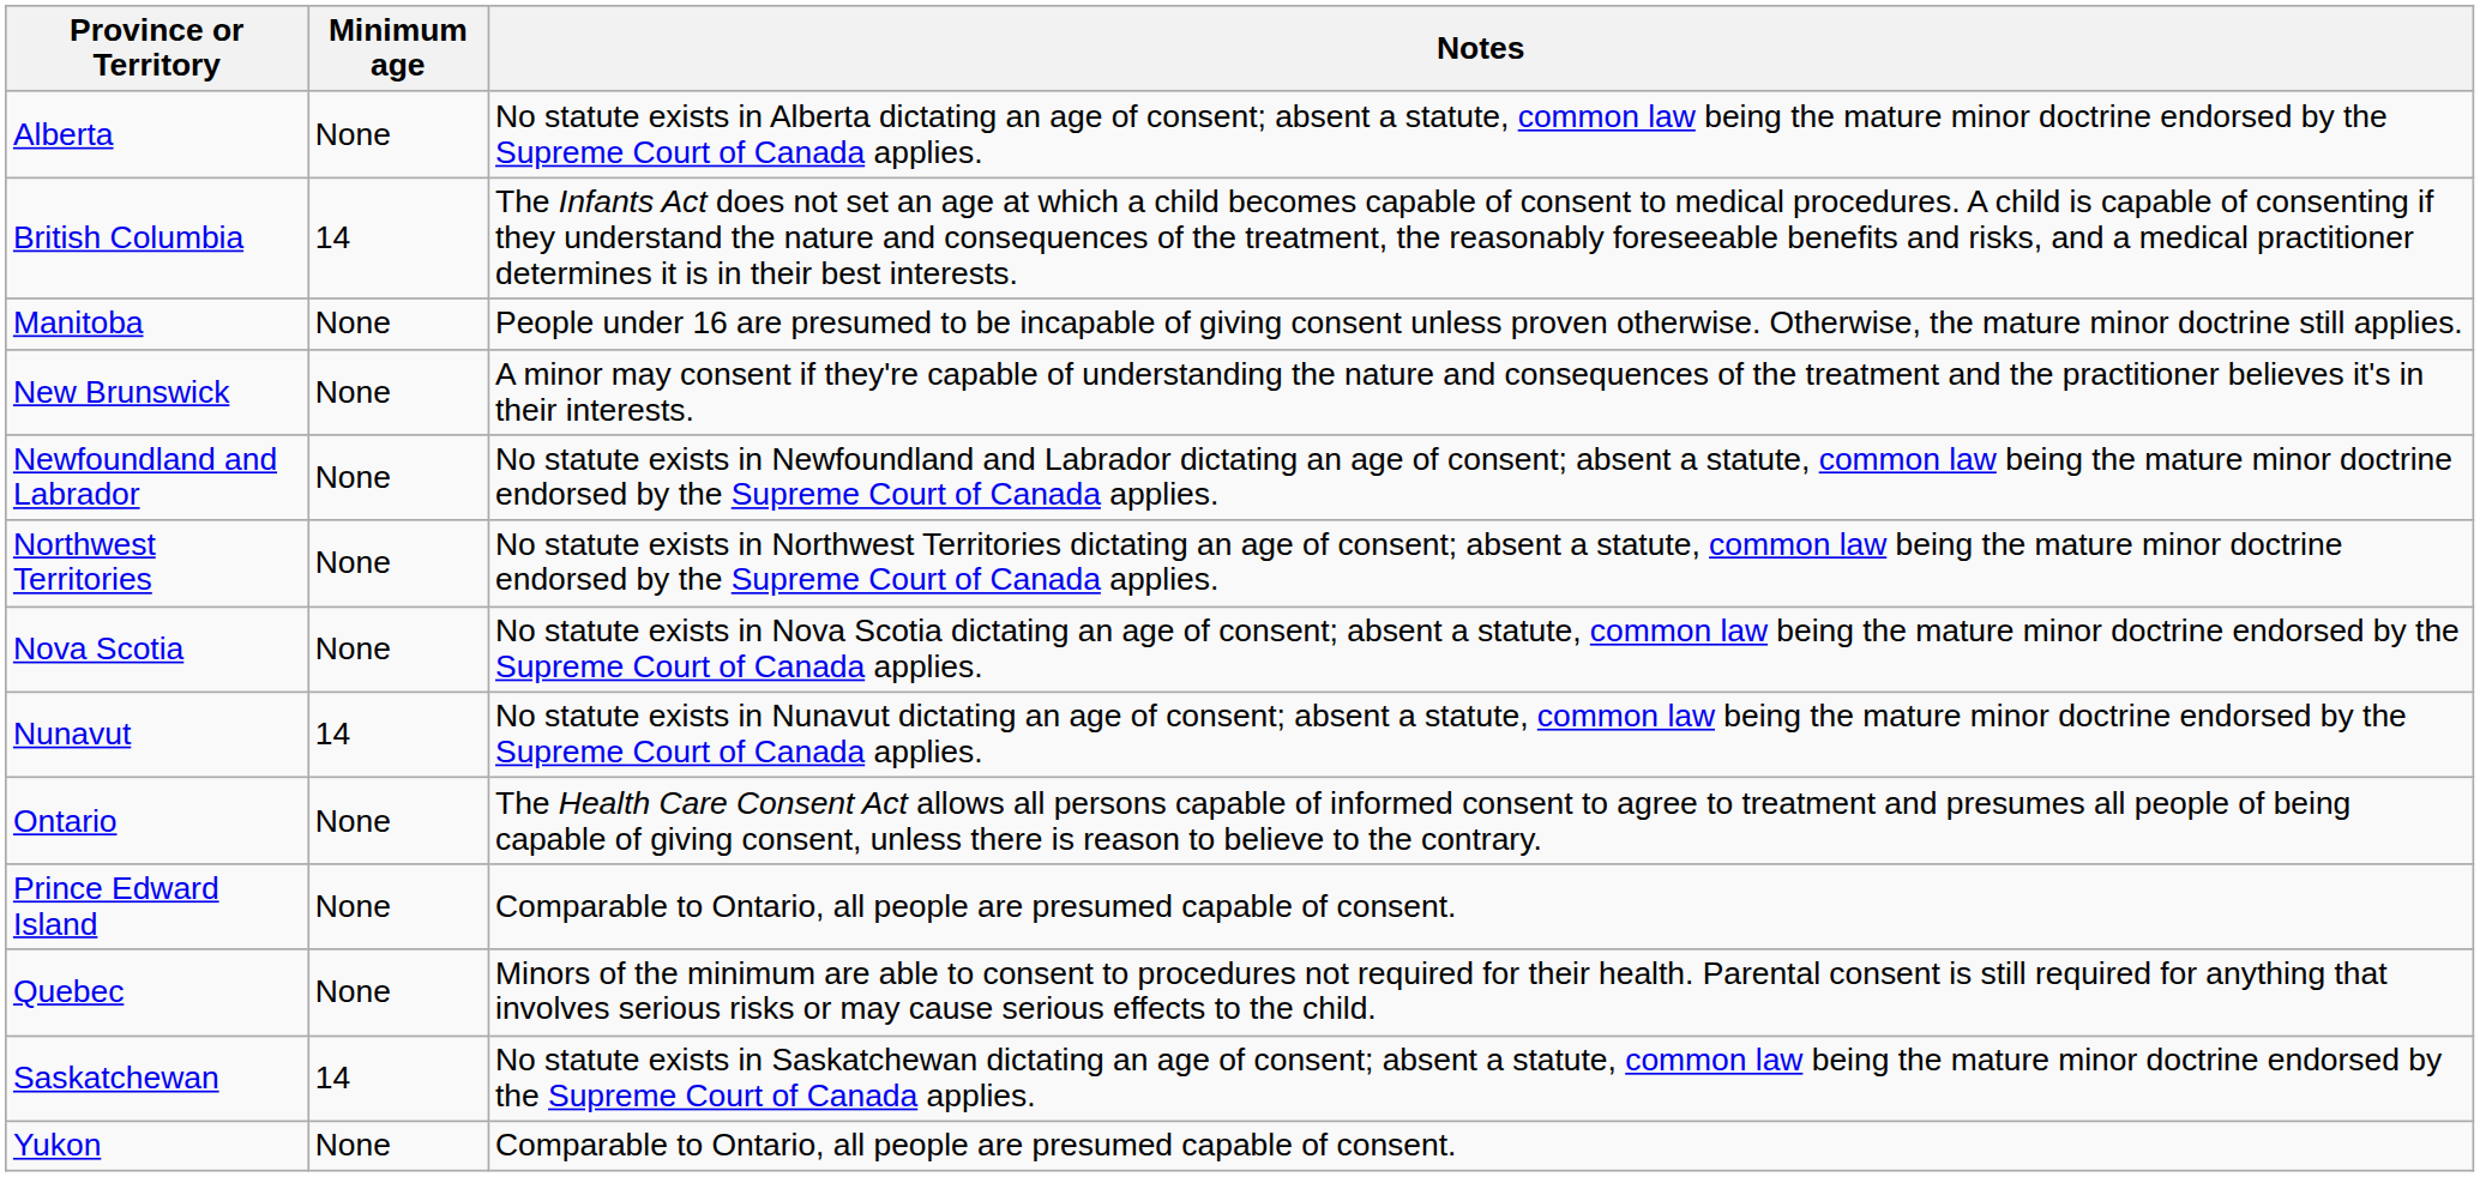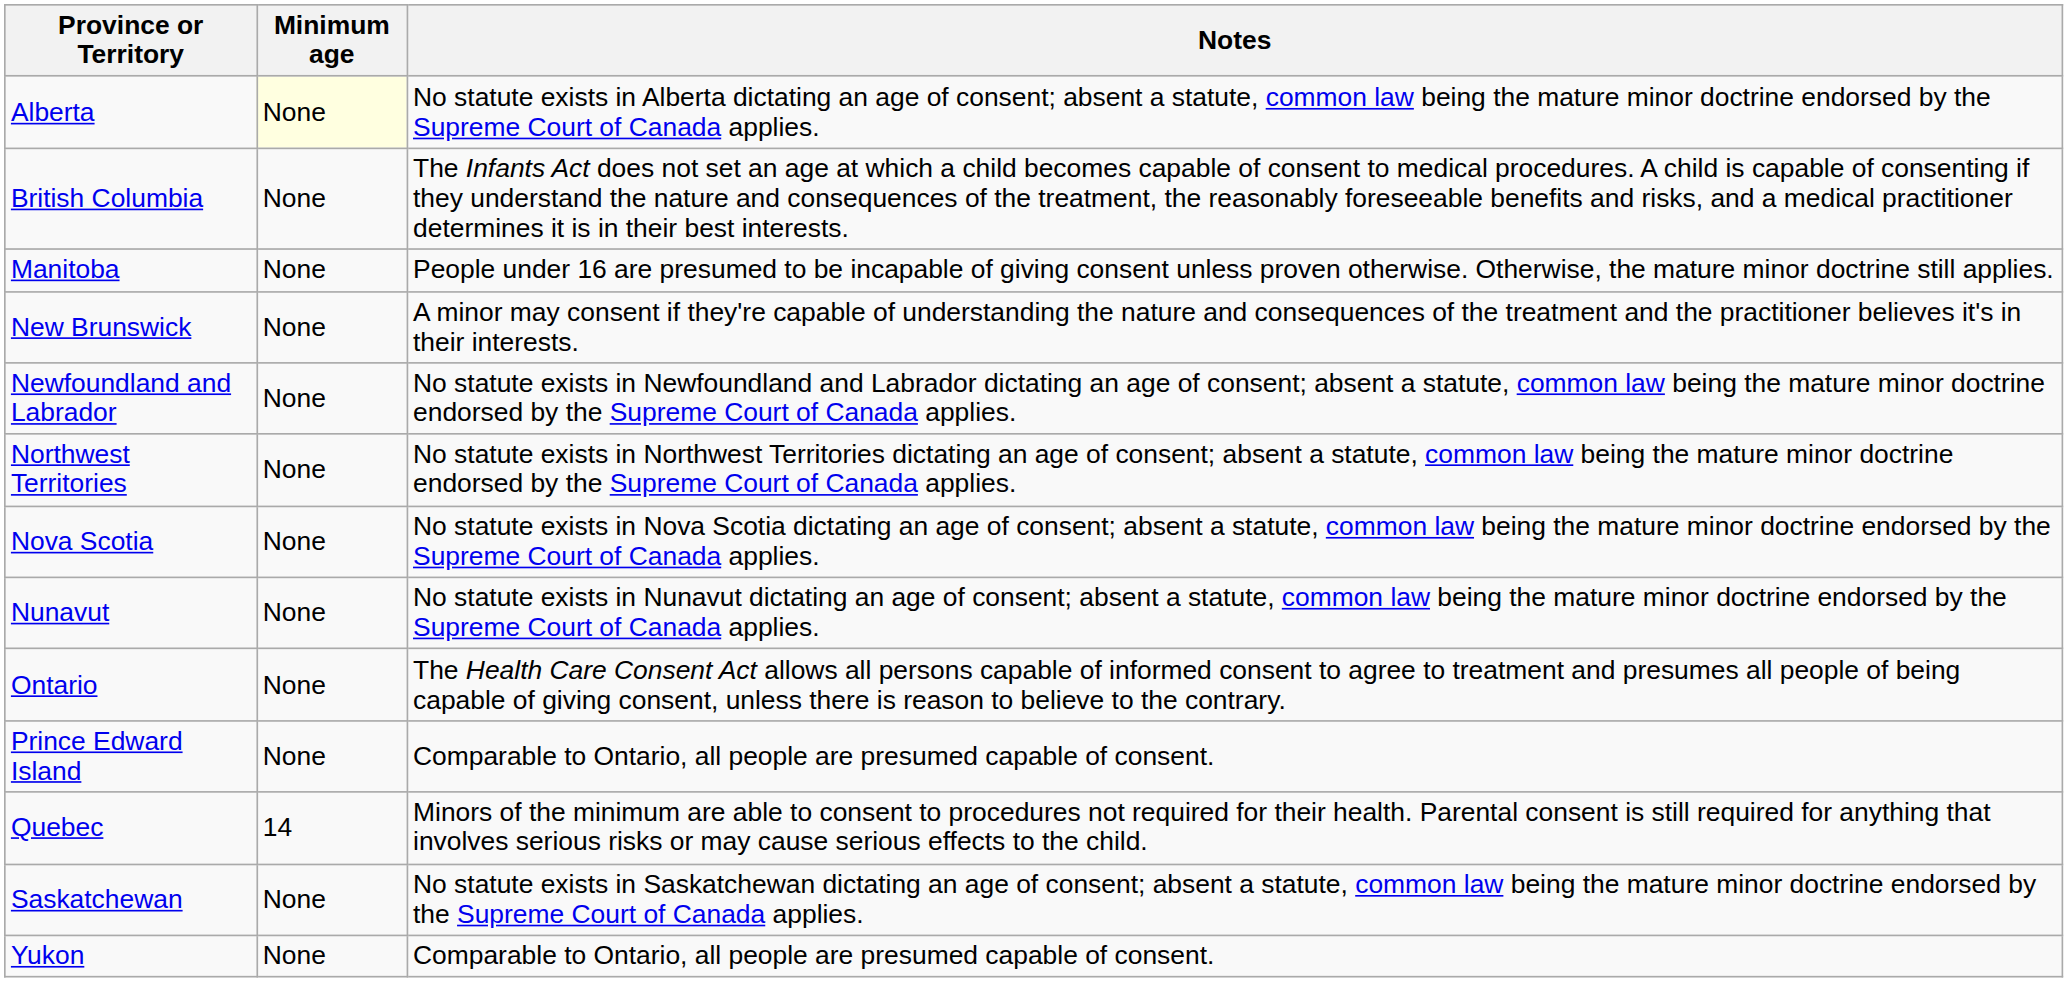 <table class="wikitable sortable">
 <tr>
 <th>Province or Territory</th>
 <th>Minimum age</th>
 <th>Notes</th>
 </tr>
 <tr>
 <td><a href='#'>Alberta</a></td>
-<td>None</td>
+<td style="background: lightyellow;">None</td>
 <td>No statute exists in Alberta dictating an age of consent; absent a statute, <a href='#'>common law</a> being the mature minor doctrine endorsed by the <a href='#'>Supreme Court of Canada</a> applies.</td>
 </tr>
 <tr>
 <td><a href='#'>British Columbia</a></td>
-<td>14</td>
+<td>None</td>
 <td>The <em>Infants Act</em> does not set an age at which a child becomes capable of consent to medical procedures. A child is capable of consenting if they understand the nature and consequences of the treatment, the reasonably foreseeable benefits and risks, and a medical practitioner determines it is in their best interests.</td>
 </tr>
 <tr>
 <td><a href='#'>Manitoba</a></td>
 <td>None</td>
 <td>People under 16 are presumed to be incapable of giving consent unless proven otherwise. Otherwise, the mature minor doctrine still applies.</td>
 </tr>
 <tr>
 <td><a href='#'>New Brunswick</a></td>
 <td>None</td>
 <td>A minor may consent if they're capable of understanding the nature and consequences of the treatment and the practitioner believes it's in their interests.</td>
 </tr>
 <tr>
 <td><a href='#'>Newfoundland and Labrador</a></td>
 <td>None</td>
 <td>No statute exists in Newfoundland and Labrador dictating an age of consent; absent a statute, <a href='#'>common law</a> being the mature minor doctrine endorsed by the <a href='#'>Supreme Court of Canada</a> applies.</td>
 </tr>
 <tr>
 <td><a href='#'>Northwest Territories</a></td>
 <td>None</td>
 <td>No statute exists in Northwest Territories dictating an age of consent; absent a statute, <a href='#'>common law</a> being the mature minor doctrine endorsed by the <a href='#'>Supreme Court of Canada</a> applies.</td>
 </tr>
 <tr>
 <td><a href='#'>Nova Scotia</a></td>
 <td>None</td>
 <td>No statute exists in Nova Scotia dictating an age of consent; absent a statute, <a href='#'>common law</a> being the mature minor doctrine endorsed by the <a href='#'>Supreme Court of Canada</a> applies.</td>
 </tr>
 <tr>
 <td><a href='#'>Nunavut</a></td>
-<td>14</td>
+<td>None</td>
 <td>No statute exists in Nunavut dictating an age of consent; absent a statute, <a href='#'>common law</a> being the mature minor doctrine endorsed by the <a href='#'>Supreme Court of Canada</a> applies.</td>
 </tr>
 <tr>
 <td><a href='#'>Ontario</a></td>
 <td>None</td>
 <td>The <em>Health Care Consent Act</em> allows all persons capable of informed consent to agree to treatment and presumes all people of being capable of giving consent, unless there is reason to believe to the contrary.</td>
 </tr>
 <tr>
 <td><a href='#'>Prince Edward Island</a></td>
 <td>None</td>
 <td>Comparable to Ontario, all people are presumed capable of consent.</td>
 </tr>
 <tr>
 <td><a href='#'>Quebec</a></td>
-<td>None</td>
+<td>14</td>
 <td>Minors of the minimum are able to consent to procedures not required for their health. Parental consent is still required for anything that involves serious risks or may cause serious effects to the child.</td>
 </tr>
 <tr>
 <td><a href='#'>Saskatchewan</a></td>
-<td>14</td>
+<td>None</td>
 <td>No statute exists in Saskatchewan dictating an age of consent; absent a statute, <a href='#'>common law</a> being the mature minor doctrine endorsed by the <a href='#'>Supreme Court of Canada</a> applies.</td>
 </tr>
 <tr>
 <td><a href='#'>Yukon</a></td>
 <td>None</td>
 <td>Comparable to Ontario, all people are presumed capable of consent.</td>
 </tr>
 </table>
